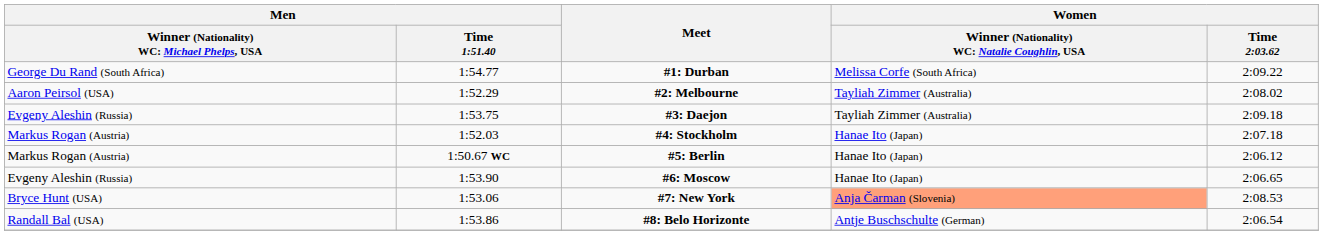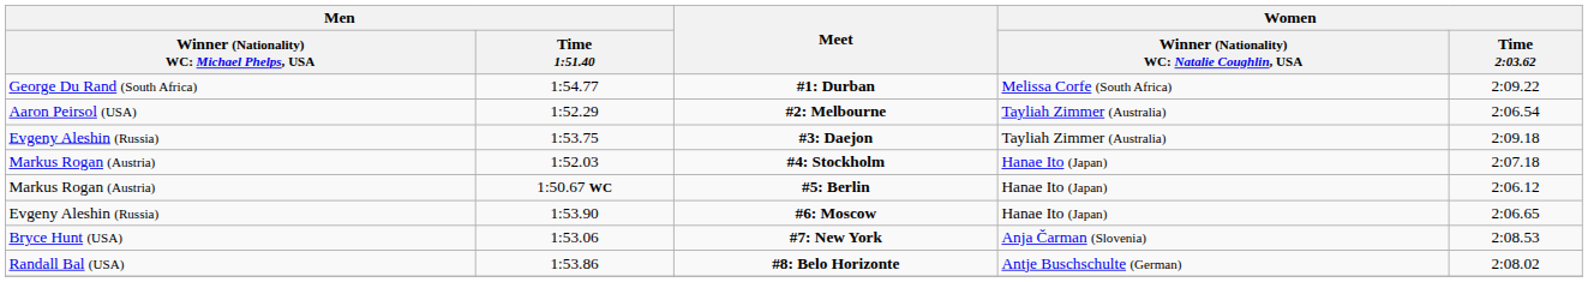 <table class=wikitable width=100%>
 <tr>
 <th colspan="2">Men</th>
 <th rowspan="2">Meet</th>
 <th colspan="2">Women</th>
 </tr>
 <tr>
 <th>Winner <small>(Nationality)<br>WC: <em><a href='#'>Michael Phelps</a></em>, USA</small></th>
 <th>Time<br><small><em>1:51.40</em></small></th>
 <th>Winner <small>(Nationality)<br>WC: <em><a href='#'>Natalie Coughlin</a></em>, USA</small></th>
 <th>Time<br><small><em>2:03.62</em></small></th>
 </tr>
 <tr>
 <td> <a href='#'>George Du Rand</a> <small>(South Africa)</small></td>
 <td align=center>1:54.77</td>
 <td align=center><strong>#1: Durban</strong></td>
 <td> <a href='#'>Melissa Corfe</a> <small>(South Africa)</small></td>
 <td align=center>2:09.22</td>
 </tr>
 <tr>
 <td> <a href='#'>Aaron Peirsol</a> <small>(USA)</small></td>
 <td align=center>1:52.29</td>
 <td align=center><strong>#2: Melbourne</strong></td>
 <td> <a href='#'>Tayliah Zimmer</a> <small>(Australia)</small></td>
-<td align=center>2:08.02</td>
+<td align=center>2:06.54</td>
 </tr>
 <tr>
 <td> <a href='#'>Evgeny Aleshin</a> <small>(Russia)</small></td>
 <td align=center>1:53.75</td>
 <td align=center><strong>#3: Daejon</strong></td>
 <td> Tayliah Zimmer <small>(Australia)</small></td>
 <td align=center>2:09.18</td>
 </tr>
 <tr>
 <td> <a href='#'>Markus Rogan</a> <small>(Austria)</small></td>
 <td align=center>1:52.03</td>
 <td align=center><strong>#4: Stockholm</strong></td>
 <td> <a href='#'>Hanae Ito</a> <small>(Japan)</small></td>
 <td align=center>2:07.18</td>
 </tr>
 <tr>
 <td> Markus Rogan <small>(Austria)</small></td>
 <td align=center>1:50.67 <small><strong>WC</strong></small></td>
 <td align=center><strong>#5: Berlin</strong></td>
 <td> Hanae Ito <small>(Japan)</small></td>
 <td align=center>2:06.12</td>
 </tr>
 <tr>
 <td> Evgeny Aleshin <small>(Russia)</small></td>
 <td align=center>1:53.90</td>
 <td align=center><strong>#6: Moscow</strong></td>
 <td> Hanae Ito <small>(Japan)</small></td>
 <td align=center>2:06.65</td>
 </tr>
 <tr>
 <td> <a href='#'>Bryce Hunt</a> <small>(USA)</small></td>
 <td align=center>1:53.06</td>
 <td align=center><strong>#7: New York</strong></td>
-<td style="background: lightsalmon;"> <a href='#'>Anja Čarman</a> <small>(Slovenia)</small></td>
+<td> <a href='#'>Anja Čarman</a> <small>(Slovenia)</small></td>
 <td align=center>2:08.53</td>
 </tr>
 <tr>
 <td> <a href='#'>Randall Bal</a> <small>(USA)</small></td>
 <td align=center>1:53.86</td>
 <td align=center><strong>#8: Belo Horizonte</strong></td>
 <td> <a href='#'>Antje Buschschulte</a> <small>(German)</small></td>
-<td align=center>2:06.54</td>
+<td align=center>2:08.02</td>
 </tr>
 <tr>
 </tr>
 </table>
